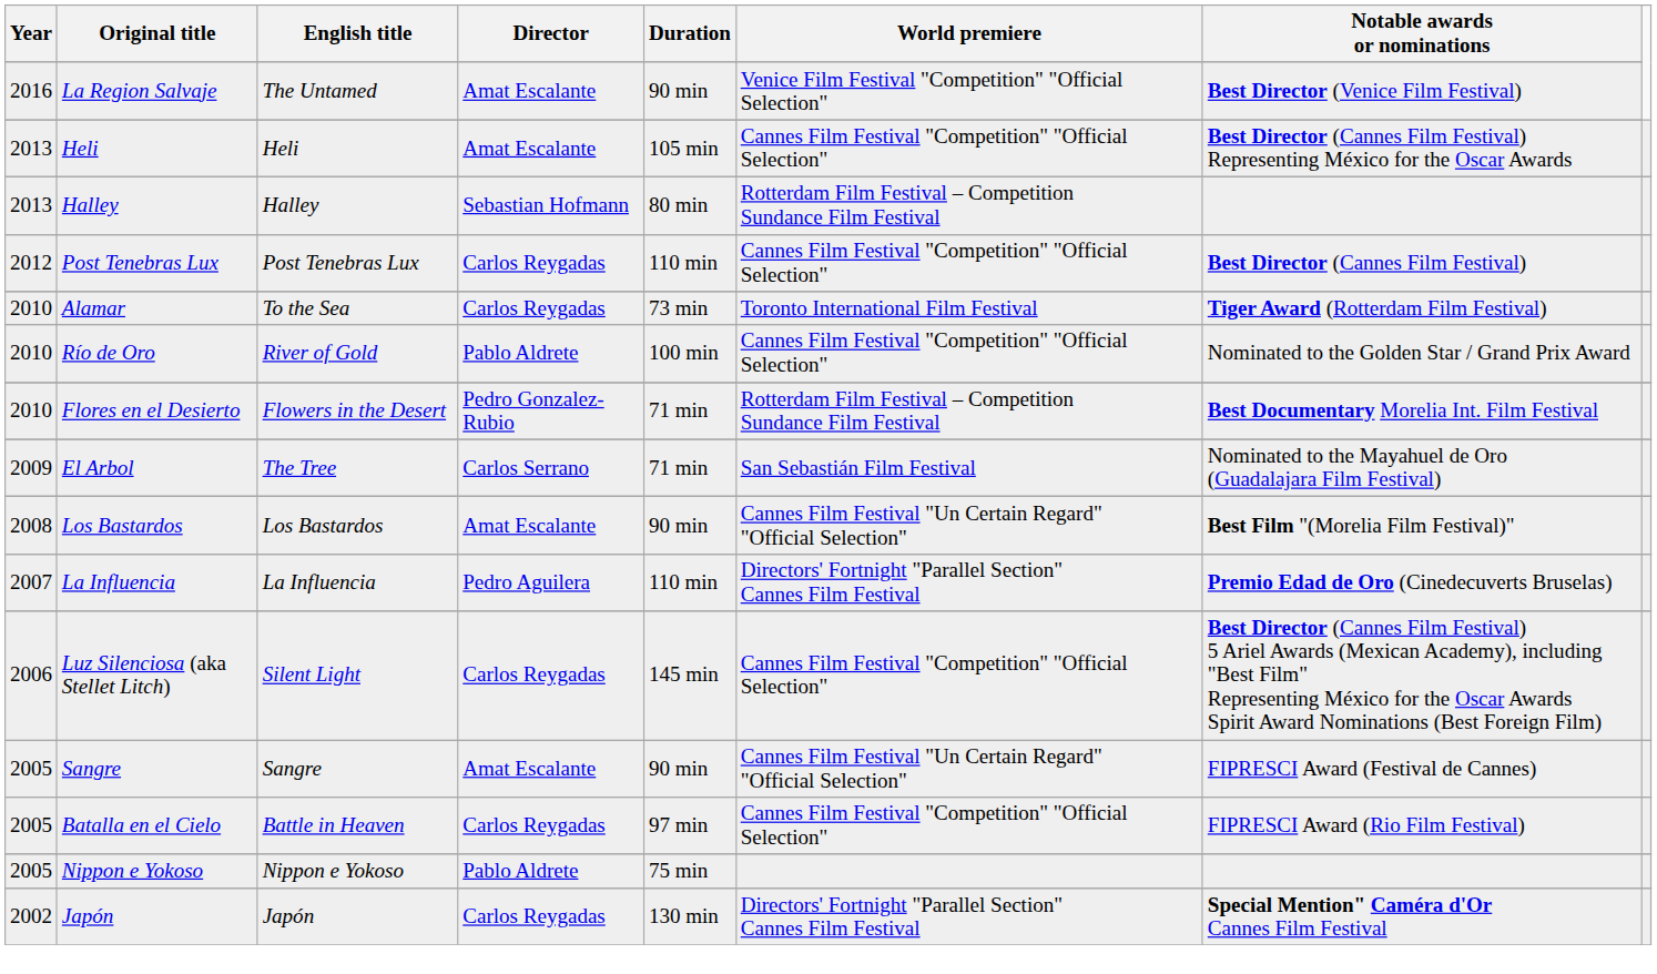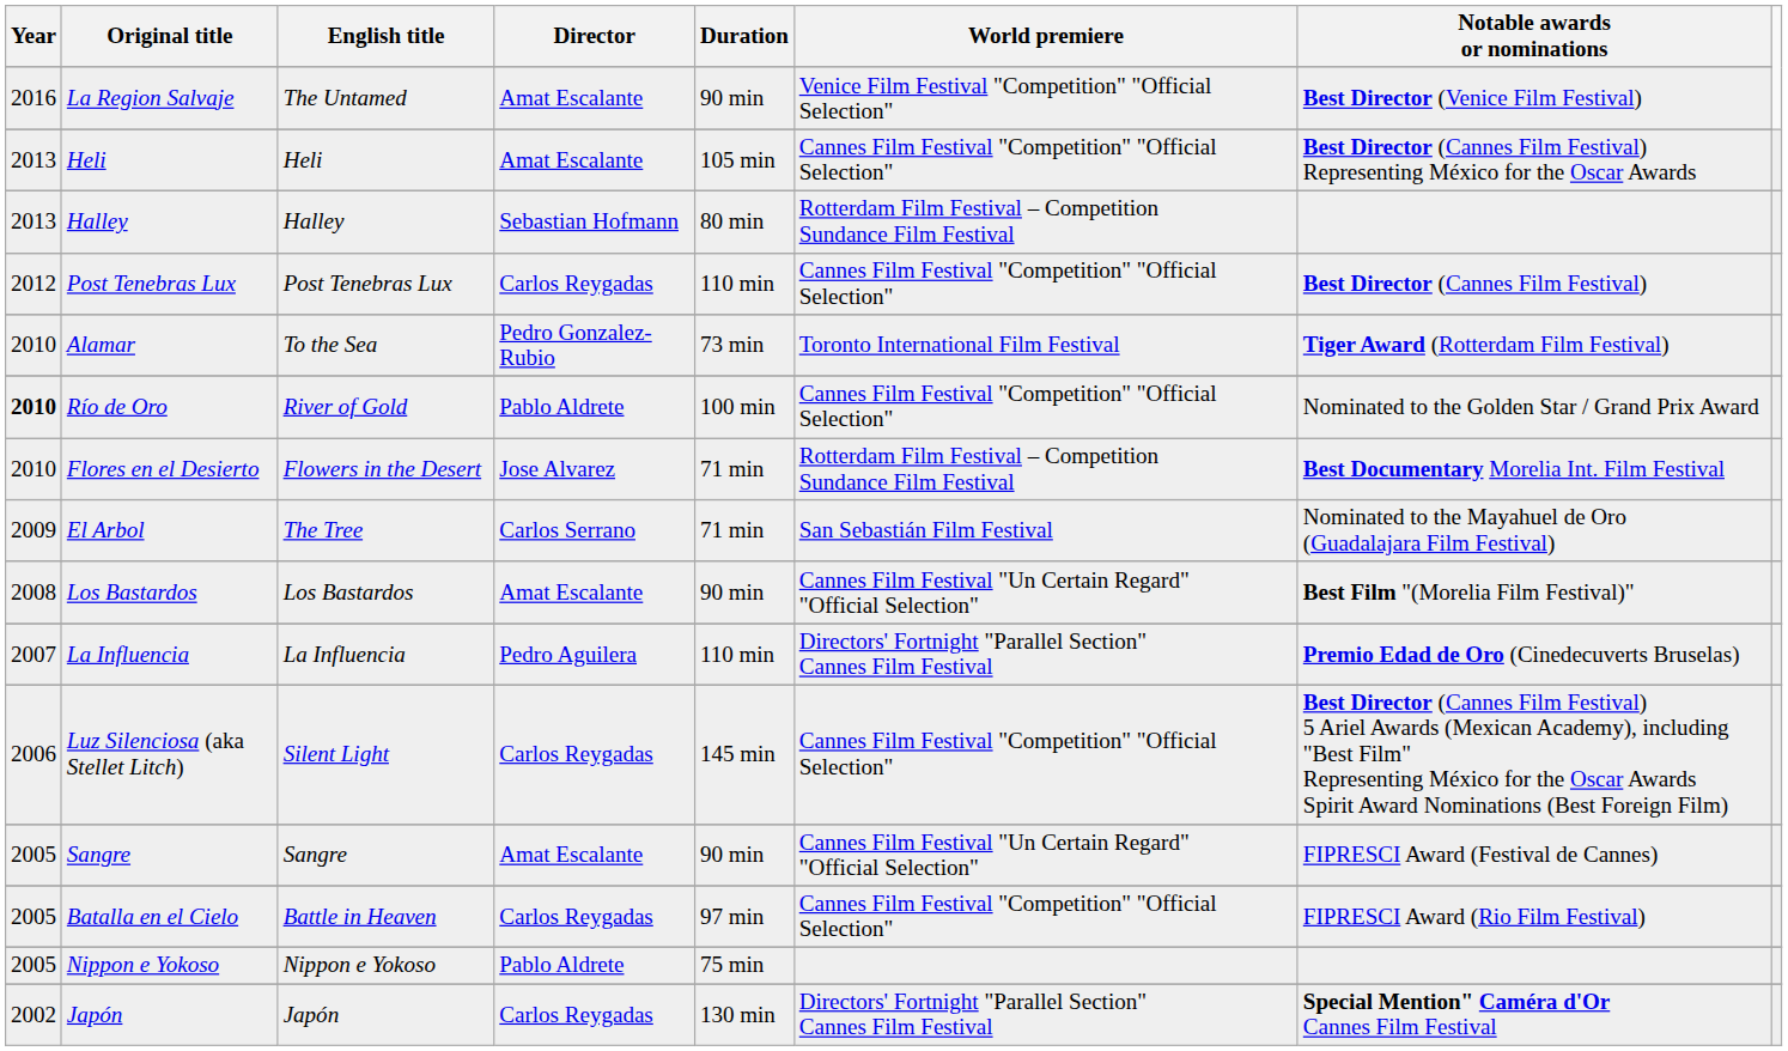 <table class="wikitable sortable">
 <tr>
 <th width="1%">Year</th>
 <th width="13%">Original title</th>
 <th width="13%">English title</th>
 <th width="12%">Director</th>
 <th width="1%">Duration</th>
 <th width="31%">World premiere</th>
 <th width="29%">Notable awards <br>or nominations</th>
 </tr>
 <tr>
 </tr>
 <tr style=background:#efefef;>
 <td>2016</td>
 <td><em><a href='#'>La Region Salvaje</a></em></td>
 <td><em>The Untamed</em></td>
 <td><a href='#'>Amat Escalante</a></td>
 <td>90 min</td>
 <td><a href='#'>Venice Film Festival</a> "Competition" "Official Selection"</td>
 <td><strong><a href='#'>Best Director</a></strong> (<a href='#'>Venice Film Festival</a>)<br></td>
 </tr>
 <tr>
 </tr>
 <tr style=background:#efefef;>
 <td>2013</td>
 <td><em><a href='#'>Heli</a></em></td>
 <td><em>Heli</em></td>
 <td><a href='#'>Amat Escalante</a></td>
 <td>105 min</td>
 <td><a href='#'>Cannes Film Festival</a> "Competition" "Official Selection"</td>
 <td><strong><a href='#'>Best Director</a></strong> (<a href='#'>Cannes Film Festival</a>)<br> Representing México for the <a href='#'>Oscar</a> Awards</td>
 <td></td>
 </tr>
 <tr>
 </tr>
 <tr style=background:#efefef;>
 <td>2013</td>
 <td><em><a href='#'>Halley</a></em></td>
 <td><em>Halley</em></td>
 <td><a href='#'>Sebastian Hofmann</a></td>
 <td>80 min</td>
 <td><a href='#'>Rotterdam Film Festival</a> – Competition <br><a href='#'>Sundance Film Festival</a></td>
 <td></td>
 <td></td>
 </tr>
 <tr>
 </tr>
 <tr style=background:#efefef;>
 <td>2012</td>
 <td><em><a href='#'>Post Tenebras Lux</a></em></td>
 <td><em>Post Tenebras Lux</em></td>
 <td><a href='#'>Carlos Reygadas</a></td>
 <td>110 min</td>
 <td><a href='#'>Cannes Film Festival</a> "Competition" "Official Selection"</td>
 <td><strong><a href='#'>Best Director</a></strong> (<a href='#'>Cannes Film Festival</a>)</td>
 <td></td>
 </tr>
 <tr>
 </tr>
 <tr style=background:#efefef;>
 <td>2010</td>
 <td><em><a href='#'>Alamar</a></em></td>
 <td><em>To the Sea</em></td>
-<td><a href='#'>Carlos Reygadas</a></td>
+<td><a href='#'>Pedro Gonzalez-Rubio</a></td>
 <td>73 min</td>
 <td><a href='#'>Toronto International Film Festival</a></td>
 <td><strong><a href='#'>Tiger Award</a></strong> (<a href='#'>Rotterdam Film Festival</a>)</td>
 <td></td>
 </tr>
 <tr>
 </tr>
 <tr style=background:#efefef;>
-<td>2010</td>
+<td><strong>2010</strong></td>
 <td><em><a href='#'>Río de Oro</a></em></td>
 <td><em><a href='#'>River of Gold</a></em></td>
 <td><a href='#'>Pablo Aldrete</a></td>
 <td>100 min</td>
 <td><a href='#'>Cannes Film Festival</a> "Competition" "Official Selection"</td>
 <td>Nominated to the Golden Star / Grand Prix Award</td>
 <td></td>
 </tr>
 <tr>
 </tr>
 <tr style=background:#efefef;>
 <td>2010</td>
 <td><em><a href='#'>Flores en el Desierto</a></em></td>
 <td><em><a href='#'>Flowers in the Desert</a></em></td>
-<td><a href='#'>Pedro Gonzalez-Rubio</a></td>
+<td><a href='#'>Jose Alvarez</a></td>
 <td>71 min</td>
 <td><a href='#'>Rotterdam Film Festival</a> – Competition <br><a href='#'>Sundance Film Festival</a></td>
 <td><strong><a href='#'>Best Documentary</a></strong> <a href='#'>Morelia Int. Film Festival</a></td>
 <td></td>
 </tr>
 <tr>
 </tr>
 <tr style=background:#efefef;>
 <td>2009</td>
 <td><em><a href='#'>El Arbol</a></em></td>
 <td><em><a href='#'>The Tree</a></em></td>
 <td><a href='#'>Carlos Serrano</a></td>
 <td>71 min</td>
 <td><a href='#'>San Sebastián Film Festival</a></td>
 <td>Nominated to the Mayahuel de Oro <br>(<a href='#'>Guadalajara Film Festival</a>)</td>
 <td></td>
 </tr>
 <tr>
 </tr>
 <tr style=background:#efefef;>
 <td>2008</td>
 <td><em><a href='#'>Los Bastardos</a></em></td>
 <td><em>Los Bastardos</em></td>
 <td><a href='#'>Amat Escalante</a></td>
 <td>90 min</td>
 <td><a href='#'>Cannes Film Festival</a> "Un Certain Regard"<br> "Official Selection"</td>
 <td><strong>Best Film</strong> "(Morelia Film Festival)"</td>
 <td></td>
 </tr>
 <tr>
 </tr>
 <tr style=background:#efefef;>
 <td>2007</td>
 <td><em><a href='#'>La Influencia</a></em></td>
 <td><em>La Influencia</em></td>
 <td><a href='#'>Pedro Aguilera</a></td>
 <td>110 min</td>
 <td><a href='#'>Directors' Fortnight</a> "Parallel Section"<br> <a href='#'>Cannes Film Festival</a></td>
 <td><strong><a href='#'>Premio Edad de Oro</a></strong> (Cinedecuverts Bruselas)</td>
 <td></td>
 </tr>
 <tr>
 </tr>
 <tr style=background:#efefef;>
 <td>2006</td>
 <td><em><a href='#'>Luz Silenciosa</a></em> (aka <em>Stellet Litch</em>)</td>
 <td><em><a href='#'>Silent Light</a></em></td>
 <td><a href='#'>Carlos Reygadas</a></td>
 <td>145 min</td>
 <td><a href='#'>Cannes Film Festival</a> "Competition" "Official Selection"</td>
 <td><strong><a href='#'>Best Director</a></strong> (<a href='#'>Cannes Film Festival</a>)<br>5 Ariel Awards (Mexican Academy), including "Best Film"<br> Representing México for the <a href='#'>Oscar</a> Awards<br>Spirit Award Nominations (Best Foreign Film)</td>
 <td></td>
 </tr>
 <tr>
 </tr>
 <tr style=background:#efefef;>
 <td>2005</td>
 <td><em><a href='#'>Sangre</a></em></td>
 <td><em>Sangre</em></td>
 <td><a href='#'>Amat Escalante</a></td>
 <td>90 min</td>
 <td><a href='#'>Cannes Film Festival</a> "Un Certain Regard"<br> "Official Selection"</td>
 <td><a href='#'>FIPRESCI</a> Award (Festival de Cannes)</td>
 <td></td>
 </tr>
 <tr>
 </tr>
 <tr style=background:#efefef;>
 <td>2005</td>
 <td><em><a href='#'>Batalla en el Cielo</a></em></td>
 <td><em><a href='#'>Battle in Heaven</a></em></td>
 <td><a href='#'>Carlos Reygadas</a></td>
 <td>97 min</td>
 <td><a href='#'>Cannes Film Festival</a> "Competition" "Official Selection"</td>
 <td><a href='#'>FIPRESCI</a> Award (<a href='#'>Rio Film Festival</a>)</td>
 <td></td>
 </tr>
 <tr>
 </tr>
 <tr style=background:#efefef;>
 <td>2005</td>
 <td><em><a href='#'>Nippon e Yokoso</a></em></td>
 <td><em>Nippon e Yokoso</em></td>
 <td><a href='#'>Pablo Aldrete</a></td>
 <td>75 min</td>
 <td></td>
 <td></td>
 <td></td>
 </tr>
 <tr>
 </tr>
 <tr style=background:#efefef;>
 <td>2002</td>
 <td><em><a href='#'>Japón</a></em></td>
 <td><em>Japón</em></td>
 <td><a href='#'>Carlos Reygadas</a></td>
 <td>130 min</td>
 <td><a href='#'>Directors' Fortnight</a> "Parallel Section"<br> <a href='#'>Cannes Film Festival</a></td>
 <td><strong>Special Mention"  <a href='#'>Caméra d'Or</a></strong> <br><a href='#'>Cannes Film Festival</a></td>
 <td></td>
 </tr>
 </table>
